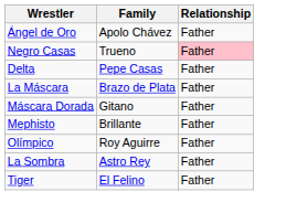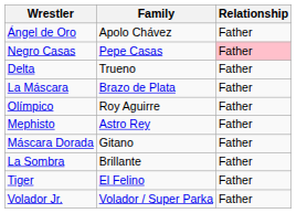 <table class="wikitable">
 <tr>
 <th><strong>Wrestler</strong></th>
 <th><strong>Family</strong></th>
 <th><strong>Relationship</strong></th>
 </tr>
 <tr>
 <td><a href='#'>Ángel de Oro</a></td>
 <td>Apolo Chávez</td>
 <td>Father</td>
 </tr>
 <tr>
 <td><a href='#'>Negro Casas</a></td>
-<td>Trueno</td>
+<td><a href='#'>Pepe Casas</a></td>
 <td style="background: pink;">Father</td>
 </tr>
 <tr>
 <td><a href='#'>Delta</a></td>
-<td><a href='#'>Pepe Casas</a></td>
+<td>Trueno</td>
 <td>Father</td>
 </tr>
 <tr>
 <td><a href='#'>La Máscara</a></td>
 <td><a href='#'>Brazo de Plata</a></td>
 <td>Father</td>
 </tr>
 <tr>
+<td><a href='#'>Olímpico</a></td>
+<td>Roy Aguirre</td>
+<td>Father</td>
+</tr>
+<tr>
+<td><a href='#'>Mephisto</a></td>
+<td><a href='#'>Astro Rey</a></td>
+<td>Father</td>
+</tr>
+<tr>
 <td><a href='#'>Máscara Dorada</a></td>
 <td>Gitano</td>
 <td>Father</td>
 </tr>
 <tr>
-<td><a href='#'>Mephisto</a></td>
+<td><a href='#'>La Sombra</a></td>
 <td>Brillante</td>
-<td>Father</td>
-</tr>
-<tr>
-<td><a href='#'>Olímpico</a></td>
-<td>Roy Aguirre</td>
-<td>Father</td>
-</tr>
-<tr>
-<td><a href='#'>La Sombra</a></td>
-<td><a href='#'>Astro Rey</a></td>
 <td>Father</td>
 </tr>
 <tr>
 <td><a href='#'>Tiger</a></td>
 <td><a href='#'>El Felino</a></td>
 <td>Father</td>
 </tr>
+<tr>
+<td><a href='#'>Volador Jr.</a></td>
+<td><a href='#'>Volador / Super Parka</a></td>
+<td>Father</td>
+</tr>
 </table>
